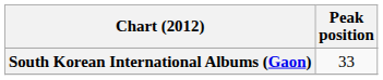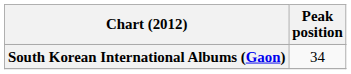 <table class="wikitable sortable plainrowheaders">
 <tr>
 <th scope="col">Chart (2012)</th>
 <th scope="col">Peak<br>position</th>
 </tr>
 <tr>
 </tr>
 <tr>
 </tr>
 <tr>
 </tr>
 <tr>
 </tr>
 <tr>
 </tr>
 <tr>
 </tr>
 <tr>
 </tr>
 <tr>
 </tr>
 <tr>
 </tr>
 <tr>
 </tr>
 <tr>
 </tr>
 <tr>
 </tr>
 <tr>
 <th scope="row">South Korean International Albums (<a href='#'>Gaon</a>)</th>
-<td align="center">33</td>
+<td align="center">34</td>
 </tr>
 <tr>
 </tr>
 <tr>
 </tr>
 <tr>
 </tr>
 <tr>
 </tr>
 </table>
